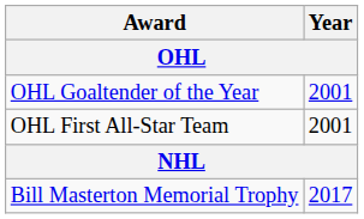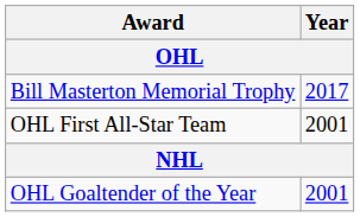 <table class="wikitable">
 <tr>
 <th>Award</th>
 <th>Year</th>
 </tr>
 <tr>
 <th colspan="2"><a href='#'>OHL</a></th>
 </tr>
 <tr>
-<td><a href='#'>OHL Goaltender of the Year</a></td>
-<td><a href='#'>2001</a></td>
+<td><a href='#'>Bill Masterton Memorial Trophy</a></td>
+<td><a href='#'>2017</a></td>
 </tr>
 <tr>
 <td>OHL First All-Star Team</td>
 <td>2001</td>
 </tr>
 <tr>
 <th colspan="2"><a href='#'>NHL</a></th>
 </tr>
 <tr>
-<td><a href='#'>Bill Masterton Memorial Trophy</a></td>
-<td><a href='#'>2017</a></td>
+<td><a href='#'>OHL Goaltender of the Year</a></td>
+<td><a href='#'>2001</a></td>
 </tr>
 </table>
